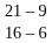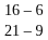 <table style="text-align:center">
 <tr>
 <th width=200></th>
 <th width=100></th>
 <th width=200></th>
 </tr>
 <tr>
 <td align=right><strong></strong></td>
-<td>21 – 9</td>
+<td>16 – 6</td>
 <td align=left></td>
 </tr>
 <tr>
 <td align=right><strong></strong></td>
-<td>16 – 6</td>
+<td>21 – 9</td>
 <td align=left></td>
 </tr>
 </table>
